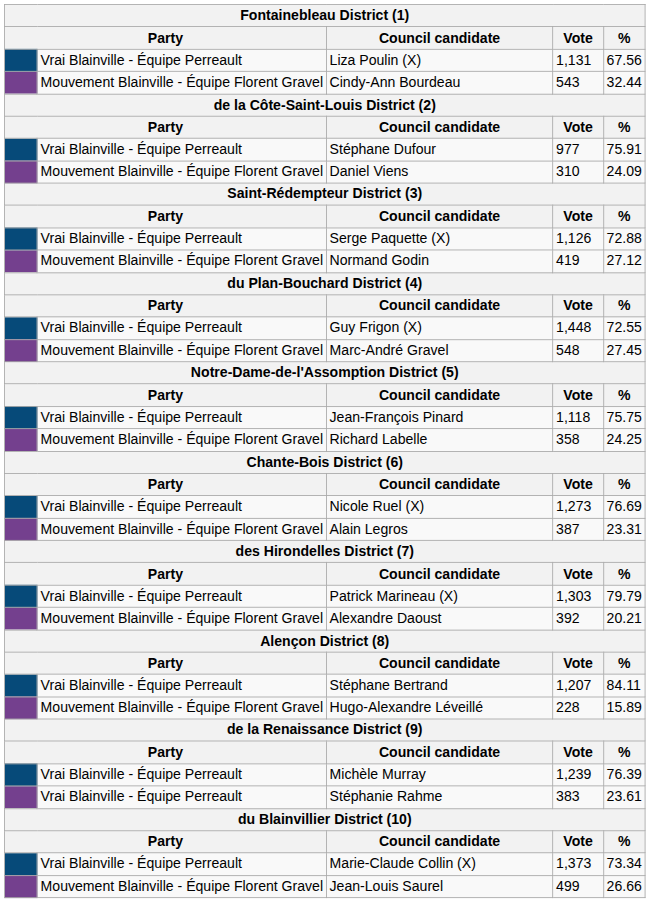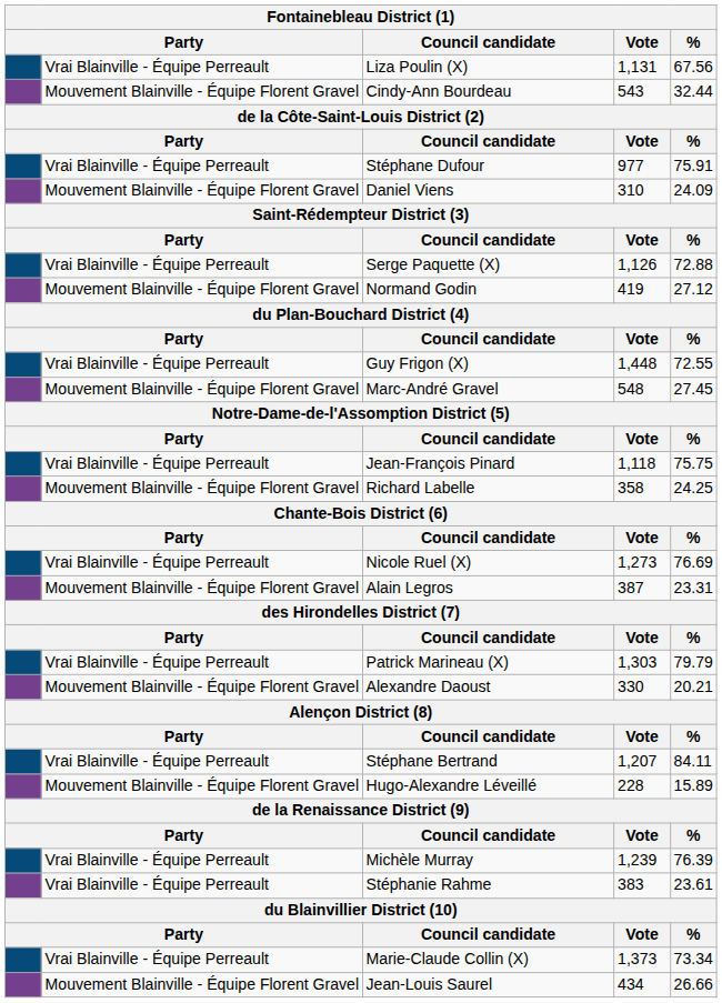 <table class="wikitable">
 <tr>
 <th colspan="5">Fontainebleau District (1)</th>
 </tr>
 <tr>
 <th bgcolor="#DDDDFF" width="230px" colspan="2">Party</th>
 <th bgcolor="#DDDDFF" width="250px">Council candidate</th>
 <th bgcolor="#DDDDFF" width="50px">Vote</th>
 <th bgcolor="#DDDDFF" width="30px">%</th>
 </tr>
 <tr>
 <td bgcolor=#064A79 width="30px"> </td>
 <td>Vrai Blainville - Équipe Perreault</td>
 <td>Liza Poulin (X)</td>
 <td>1,131</td>
 <td>67.56</td>
 </tr>
 <tr>
 <td bgcolor=#74408E width="30px"> </td>
 <td>Mouvement Blainville - Équipe Florent Gravel</td>
 <td>Cindy-Ann Bourdeau</td>
 <td>543</td>
 <td>32.44</td>
 </tr>
 <tr>
 <th colspan="5">de la Côte-Saint-Louis District (2)</th>
 </tr>
 <tr>
 <th bgcolor="#DDDDFF" width="230px" colspan="2">Party</th>
 <th bgcolor="#DDDDFF" width="250px">Council candidate</th>
 <th bgcolor="#DDDDFF" width="50px">Vote</th>
 <th bgcolor="#DDDDFF" width="30px">%</th>
 </tr>
 <tr>
 <td bgcolor=#064A79 width="30px"> </td>
 <td>Vrai Blainville - Équipe Perreault</td>
 <td>Stéphane Dufour</td>
 <td>977</td>
 <td>75.91</td>
 </tr>
 <tr>
 <td bgcolor=#74408E width="30px"> </td>
 <td>Mouvement Blainville - Équipe Florent Gravel</td>
 <td>Daniel Viens</td>
 <td>310</td>
 <td>24.09</td>
 </tr>
 <tr>
 <th colspan="5">Saint-Rédempteur District (3)</th>
 </tr>
 <tr>
 <th bgcolor="#DDDDFF" width="230px" colspan="2">Party</th>
 <th bgcolor="#DDDDFF" width="250px">Council candidate</th>
 <th bgcolor="#DDDDFF" width="50px">Vote</th>
 <th bgcolor="#DDDDFF" width="30px">%</th>
 </tr>
 <tr>
 <td bgcolor=#064A79 width="30px"> </td>
 <td>Vrai Blainville - Équipe Perreault</td>
 <td>Serge Paquette (X)</td>
 <td>1,126</td>
 <td>72.88</td>
 </tr>
 <tr>
 <td bgcolor=#74408E width="30px"> </td>
 <td>Mouvement Blainville - Équipe Florent Gravel</td>
 <td>Normand Godin</td>
 <td>419</td>
 <td>27.12</td>
 </tr>
 <tr>
 <th colspan="5">du Plan-Bouchard District (4)</th>
 </tr>
 <tr>
 <th bgcolor="#DDDDFF" width="230px" colspan="2">Party</th>
 <th bgcolor="#DDDDFF" width="250px">Council candidate</th>
 <th bgcolor="#DDDDFF" width="50px">Vote</th>
 <th bgcolor="#DDDDFF" width="30px">%</th>
 </tr>
 <tr>
 <td bgcolor=#064A79 width="30px"> </td>
 <td>Vrai Blainville - Équipe Perreault</td>
 <td>Guy Frigon (X)</td>
 <td>1,448</td>
 <td>72.55</td>
 </tr>
 <tr>
 <td bgcolor=#74408E width="30px"> </td>
 <td>Mouvement Blainville - Équipe Florent Gravel</td>
 <td>Marc-André Gravel</td>
 <td>548</td>
 <td>27.45</td>
 </tr>
 <tr>
 <th colspan="5">Notre-Dame-de-l'Assomption District (5)</th>
 </tr>
 <tr>
 <th bgcolor="#DDDDFF" width="230px" colspan="2">Party</th>
 <th bgcolor="#DDDDFF" width="250px">Council candidate</th>
 <th bgcolor="#DDDDFF" width="50px">Vote</th>
 <th bgcolor="#DDDDFF" width="30px">%</th>
 </tr>
 <tr>
 <td bgcolor=#064A79 width="30px"> </td>
 <td>Vrai Blainville - Équipe Perreault</td>
 <td>Jean-François Pinard</td>
 <td>1,118</td>
 <td>75.75</td>
 </tr>
 <tr>
 <td bgcolor=#74408E width="30px"> </td>
 <td>Mouvement Blainville - Équipe Florent Gravel</td>
 <td>Richard Labelle</td>
 <td>358</td>
 <td>24.25</td>
 </tr>
 <tr>
 <th colspan="5">Chante-Bois District (6)</th>
 </tr>
 <tr>
 <th bgcolor="#DDDDFF" width="230px" colspan="2">Party</th>
 <th bgcolor="#DDDDFF" width="250px">Council candidate</th>
 <th bgcolor="#DDDDFF" width="50px">Vote</th>
 <th bgcolor="#DDDDFF" width="30px">%</th>
 </tr>
 <tr>
 <td bgcolor=#064A79 width="30px"> </td>
 <td>Vrai Blainville - Équipe Perreault</td>
 <td>Nicole Ruel (X)</td>
 <td>1,273</td>
 <td>76.69</td>
 </tr>
 <tr>
 <td bgcolor=#74408E width="30px"> </td>
 <td>Mouvement Blainville - Équipe Florent Gravel</td>
 <td>Alain Legros</td>
 <td>387</td>
 <td>23.31</td>
 </tr>
 <tr>
 <th colspan="5">des Hirondelles District (7)</th>
 </tr>
 <tr>
 <th bgcolor="#DDDDFF" width="230px" colspan="2">Party</th>
 <th bgcolor="#DDDDFF" width="250px">Council candidate</th>
 <th bgcolor="#DDDDFF" width="50px">Vote</th>
 <th bgcolor="#DDDDFF" width="30px">%</th>
 </tr>
 <tr>
 <td bgcolor=#064A79 width="30px"> </td>
 <td>Vrai Blainville - Équipe Perreault</td>
 <td>Patrick Marineau (X)</td>
 <td>1,303</td>
 <td>79.79</td>
 </tr>
 <tr>
 <td bgcolor=#74408E width="30px"> </td>
 <td>Mouvement Blainville - Équipe Florent Gravel</td>
 <td>Alexandre Daoust</td>
-<td>392</td>
+<td>330</td>
 <td>20.21</td>
 </tr>
 <tr>
 <th colspan="5">Alençon District (8)</th>
 </tr>
 <tr>
 <th bgcolor="#DDDDFF" width="230px" colspan="2">Party</th>
 <th bgcolor="#DDDDFF" width="250px">Council candidate</th>
 <th bgcolor="#DDDDFF" width="50px">Vote</th>
 <th bgcolor="#DDDDFF" width="30px">%</th>
 </tr>
 <tr>
 <td bgcolor=#064A79 width="30px"> </td>
 <td>Vrai Blainville - Équipe Perreault</td>
 <td>Stéphane Bertrand</td>
 <td>1,207</td>
 <td>84.11</td>
 </tr>
 <tr>
 <td bgcolor=#74408E width="30px"> </td>
 <td>Mouvement Blainville - Équipe Florent Gravel</td>
 <td>Hugo-Alexandre Léveillé</td>
 <td>228</td>
 <td>15.89</td>
 </tr>
 <tr>
 <th colspan="5">de la Renaissance District (9)</th>
 </tr>
 <tr>
 <th bgcolor="#DDDDFF" width="230px" colspan="2">Party</th>
 <th bgcolor="#DDDDFF" width="250px">Council candidate</th>
 <th bgcolor="#DDDDFF" width="50px">Vote</th>
 <th bgcolor="#DDDDFF" width="30px">%</th>
 </tr>
 <tr>
 <td bgcolor=#064A79 width="30px"> </td>
 <td>Vrai Blainville - Équipe Perreault</td>
 <td>Michèle Murray</td>
 <td>1,239</td>
 <td>76.39</td>
 </tr>
 <tr>
 <td bgcolor=#74408E width="30px"> </td>
 <td>Vrai Blainville - Équipe Perreault</td>
 <td>Stéphanie Rahme</td>
 <td>383</td>
 <td>23.61</td>
 </tr>
 <tr>
 <th colspan="5">du Blainvillier District (10)</th>
 </tr>
 <tr>
 <th bgcolor="#DDDDFF" width="230px" colspan="2">Party</th>
 <th bgcolor="#DDDDFF" width="250px">Council candidate</th>
 <th bgcolor="#DDDDFF" width="50px">Vote</th>
 <th bgcolor="#DDDDFF" width="30px">%</th>
 </tr>
 <tr>
 <td bgcolor=#064A79 width="30px"> </td>
 <td>Vrai Blainville - Équipe Perreault</td>
 <td>Marie-Claude Collin (X)</td>
 <td>1,373</td>
 <td>73.34</td>
 </tr>
 <tr>
 <td bgcolor=#74408E width="30px"> </td>
 <td>Mouvement Blainville - Équipe Florent Gravel</td>
 <td>Jean-Louis Saurel</td>
-<td>499</td>
+<td>434</td>
 <td>26.66</td>
 </tr>
 </table>
